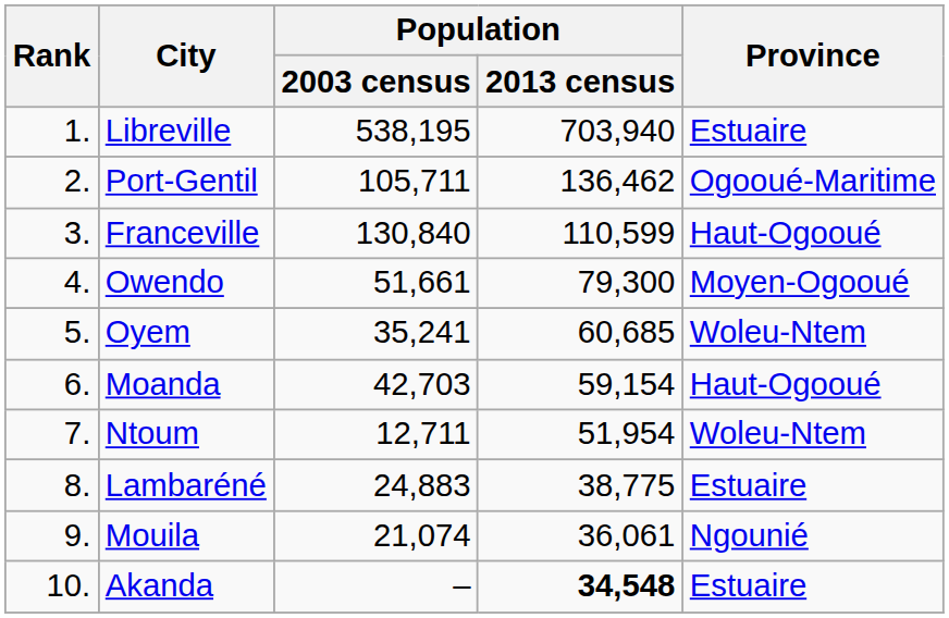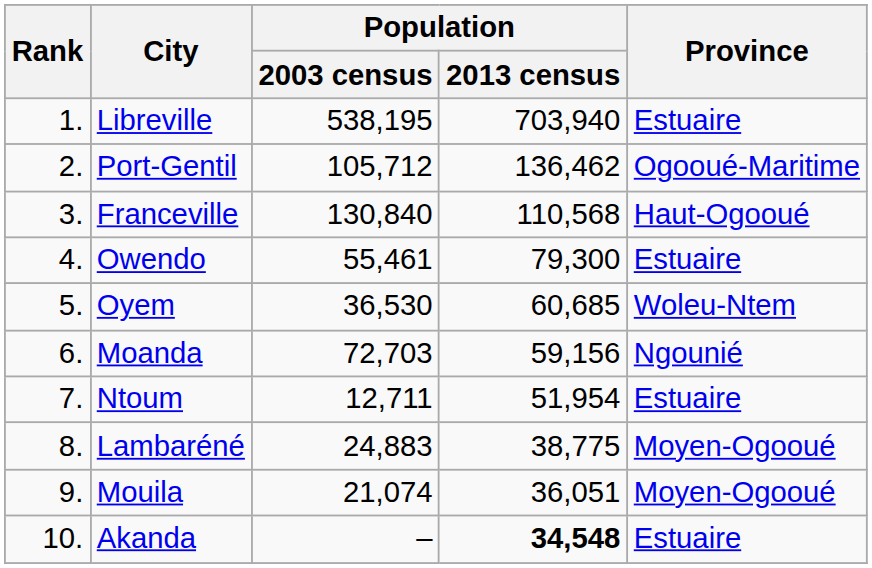 <table class="wikitable">
 <tr>
 <th rowspan="2">Rank</th>
 <th rowspan="2">City</th>
 <th colspan="2">Population</th>
 <th rowspan="2">Province</th>
 </tr>
 <tr>
 <th>2003 census</th>
 <th>2013 census</th>
 </tr>
 <tr>
 <td align=right>1.</td>
 <td><a href='#'>Libreville</a></td>
 <td align=right>538,195</td>
 <td align=right>703,940</td>
 <td><a href='#'>Estuaire</a></td>
 </tr>
 <tr>
 <td align=right>2.</td>
 <td><a href='#'>Port-Gentil</a></td>
-<td align=right>105,711</td>
+<td align=right>105,712</td>
 <td align=right>136,462</td>
 <td><a href='#'>Ogooué-Maritime</a></td>
 </tr>
 <tr>
 <td align=right>3.</td>
 <td><a href='#'>Franceville</a></td>
 <td align=right>130,840</td>
-<td align=right>110,599</td>
+<td align=right>110,568</td>
 <td><a href='#'>Haut-Ogooué</a></td>
 </tr>
 <tr>
 <td align=right>4.</td>
 <td><a href='#'>Owendo</a></td>
-<td align=right>51,661</td>
+<td align=right>55,461</td>
 <td align=right>79,300</td>
-<td><a href='#'>Moyen-Ogooué</a></td>
+<td><a href='#'>Estuaire</a></td>
 </tr>
 <tr>
 <td align=right>5.</td>
 <td><a href='#'>Oyem</a></td>
-<td align=right>35,241</td>
+<td align=right>36,530</td>
 <td align=right>60,685</td>
 <td><a href='#'>Woleu-Ntem</a></td>
 </tr>
 <tr>
 <td align=right>6.</td>
 <td><a href='#'>Moanda</a></td>
-<td align=right>42,703</td>
-<td align=right>59,154</td>
-<td><a href='#'>Haut-Ogooué</a></td>
+<td align=right>72,703</td>
+<td align=right>59,156</td>
+<td><a href='#'>Ngounié</a></td>
 </tr>
 <tr>
 <td align=right>7.</td>
 <td><a href='#'>Ntoum</a></td>
 <td align=right>12,711</td>
 <td align=right>51,954</td>
-<td><a href='#'>Woleu-Ntem</a></td>
+<td><a href='#'>Estuaire</a></td>
 </tr>
 <tr>
 <td align=right>8.</td>
 <td><a href='#'>Lambaréné</a></td>
 <td align=right>24,883</td>
 <td align=right>38,775</td>
-<td><a href='#'>Estuaire</a></td>
+<td><a href='#'>Moyen-Ogooué</a></td>
 </tr>
 <tr>
 <td align=right>9.</td>
 <td><a href='#'>Mouila</a></td>
 <td align=right>21,074</td>
-<td align=right>36,061</td>
-<td><a href='#'>Ngounié</a></td>
+<td align=right>36,051</td>
+<td><a href='#'>Moyen-Ogooué</a></td>
 </tr>
 <tr>
 <td align=right>10.</td>
 <td><a href='#'>Akanda</a></td>
 <td align=right>–</td>
 <td align=right><strong>34,548</strong></td>
 <td><a href='#'>Estuaire</a></td>
 </tr>
 </table>
